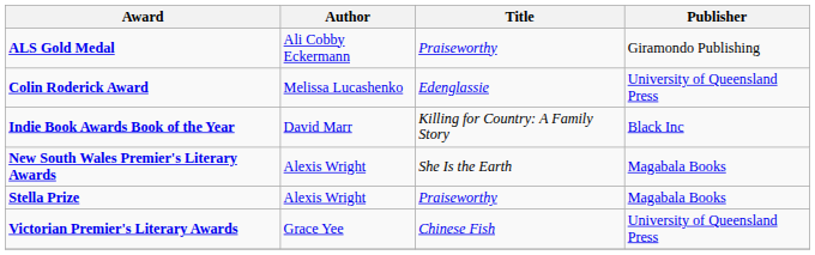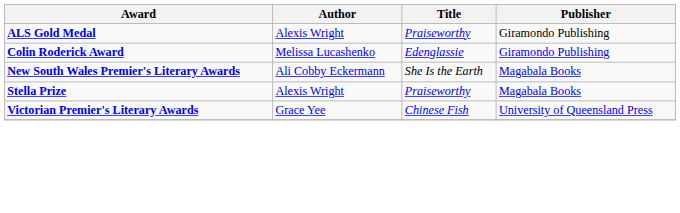 <table class="wikitable" width=100%>
 <tr>
 <th>Award</th>
 <th>Author</th>
 <th>Title</th>
 <th>Publisher</th>
 </tr>
 <tr>
 <td><strong><a href='#'>ALS Gold Medal</a></strong></td>
-<td><a href='#'>Ali Cobby Eckermann</a></td>
+<td><a href='#'>Alexis Wright</a></td>
 <td><em><a href='#'>Praiseworthy</a></em></td>
 <td>Giramondo Publishing</td>
 </tr>
 <tr>
 <td><strong><a href='#'>Colin Roderick Award</a></strong></td>
 <td><a href='#'>Melissa Lucashenko</a></td>
 <td><em><a href='#'>Edenglassie</a></em></td>
-<td><a href='#'>University of Queensland Press</a></td>
-</tr>
-<tr>
-<td><strong><a href='#'>Indie Book Awards Book of the Year</a></strong></td>
-<td><a href='#'>David Marr</a></td>
-<td><em>Killing for Country: A Family Story</em></td>
-<td><a href='#'>Black Inc</a></td>
+<td><a href='#'>Giramondo Publishing</a></td>
 </tr>
 <tr>
 <td><strong><a href='#'>New South Wales Premier's Literary Awards</a></strong></td>
-<td><a href='#'>Alexis Wright</a></td>
+<td><a href='#'>Ali Cobby Eckermann</a></td>
 <td><em>She Is the Earth</em></td>
 <td><a href='#'>Magabala Books</a></td>
 </tr>
 <tr>
 <td><strong><a href='#'>Stella Prize</a></strong></td>
 <td><a href='#'>Alexis Wright</a></td>
 <td><em><a href='#'>Praiseworthy</a></em></td>
 <td><a href='#'>Magabala Books</a></td>
 </tr>
 <tr>
 <td><strong><a href='#'>Victorian Premier's Literary Awards</a></strong></td>
 <td><a href='#'>Grace Yee</a></td>
 <td><em><a href='#'>Chinese Fish</a></em></td>
 <td><a href='#'>University of Queensland Press</a></td>
 </tr>
 <tr>
 </tr>
 </table>
